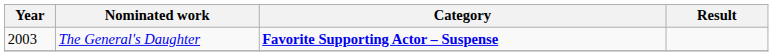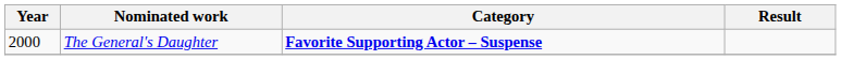 <table width="95%" class="wikitable sortable">
 <tr>
 <th width="5%">Year</th>
 <th width="20%">Nominated work</th>
 <th width="40%">Category</th>
 <th width="10%">Result</th>
 </tr>
 <tr>
-<td>2003</td>
+<td>2000</td>
 <td><em><a href='#'>The General's Daughter</a></em></td>
 <td><strong><a href='#'>Favorite Supporting Actor – Suspense</a></strong></td>
 <td></td>
 </tr>
 <tr>
 </tr>
 </table>
